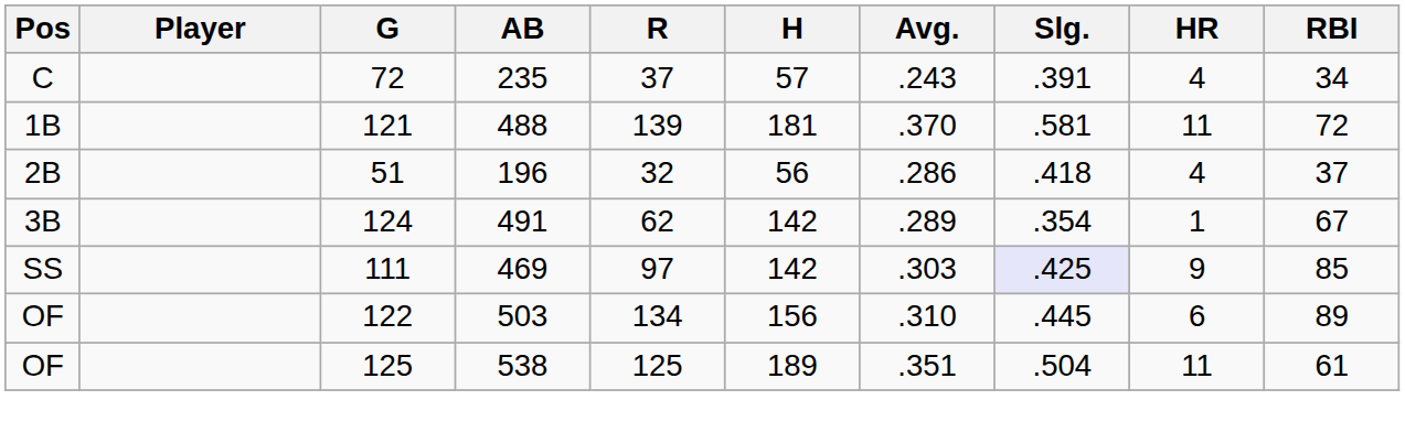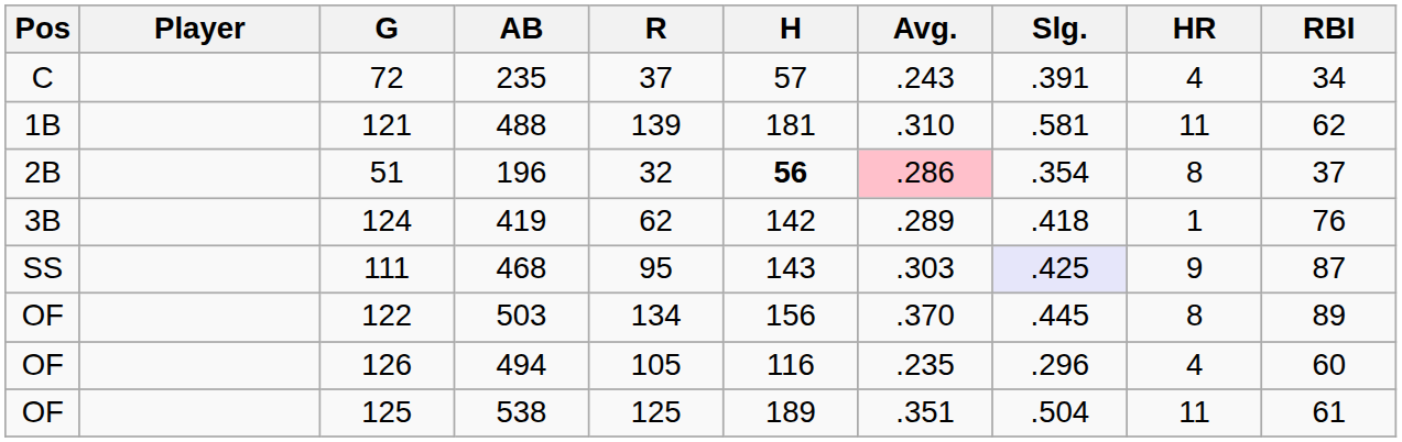 <table class="wikitable sortable">
 <tr>
 <th bgcolor="#DDDDFF" width="5%">Pos</th>
 <th bgcolor="#DDDDFF" width="16%">Player</th>
 <th bgcolor="#DDDDFF" width="9%">G</th>
 <th bgcolor="#DDDDFF" width="9%">AB</th>
 <th bgcolor="#DDDDFF" width="9%">R</th>
 <th bgcolor="#DDDDFF" width="9%">H</th>
 <th bgcolor="#DDDDFF" width="9%">Avg.</th>
 <th bgcolor="#DDDDFF" width="9%">Slg.</th>
 <th bgcolor="#DDDDFF" width="9%">HR</th>
 <th bgcolor="#DDDDFF" width="9%">RBI</th>
 </tr>
 <tr align="center">
 <td>C</td>
 <td></td>
 <td>72</td>
 <td>235</td>
 <td>37</td>
 <td>57</td>
 <td>.243</td>
 <td>.391</td>
 <td>4</td>
 <td>34</td>
 </tr>
 <tr align="center">
 <td>1B</td>
 <td></td>
 <td>121</td>
 <td>488</td>
 <td>139</td>
 <td>181</td>
-<td>.370</td>
+<td>.310</td>
 <td>.581</td>
 <td>11</td>
-<td>72</td>
+<td>62</td>
 </tr>
 <tr align="center">
 <td>2B</td>
 <td></td>
 <td>51</td>
 <td>196</td>
 <td>32</td>
-<td>56</td>
-<td>.286</td>
-<td>.418</td>
-<td>4</td>
+<td><strong>56</strong></td>
+<td style="background: pink;">.286</td>
+<td>.354</td>
+<td>8</td>
 <td>37</td>
 </tr>
 <tr align="center">
 <td>3B</td>
 <td></td>
 <td>124</td>
-<td>491</td>
+<td>419</td>
 <td>62</td>
 <td>142</td>
 <td>.289</td>
-<td>.354</td>
+<td>.418</td>
 <td>1</td>
-<td>67</td>
+<td>76</td>
 </tr>
 <tr align="center">
 <td>SS</td>
 <td></td>
 <td>111</td>
-<td>469</td>
-<td>97</td>
-<td>142</td>
+<td>468</td>
+<td>95</td>
+<td>143</td>
 <td>.303</td>
 <td style="background: lavender;">.425</td>
 <td>9</td>
-<td>85</td>
+<td>87</td>
 </tr>
 <tr align="center">
 <td>OF</td>
 <td></td>
 <td>122</td>
 <td>503</td>
 <td>134</td>
 <td>156</td>
-<td>.310</td>
+<td>.370</td>
 <td>.445</td>
-<td>6</td>
+<td>8</td>
 <td>89</td>
+</tr>
+<tr align="center">
+<td>OF</td>
+<td></td>
+<td>126</td>
+<td>494</td>
+<td>105</td>
+<td>116</td>
+<td>.235</td>
+<td>.296</td>
+<td>4</td>
+<td>60</td>
 </tr>
 <tr align="center">
 <td>OF</td>
 <td></td>
 <td>125</td>
 <td>538</td>
 <td>125</td>
 <td>189</td>
 <td>.351</td>
 <td>.504</td>
 <td>11</td>
 <td>61</td>
 </tr>
 </table>
